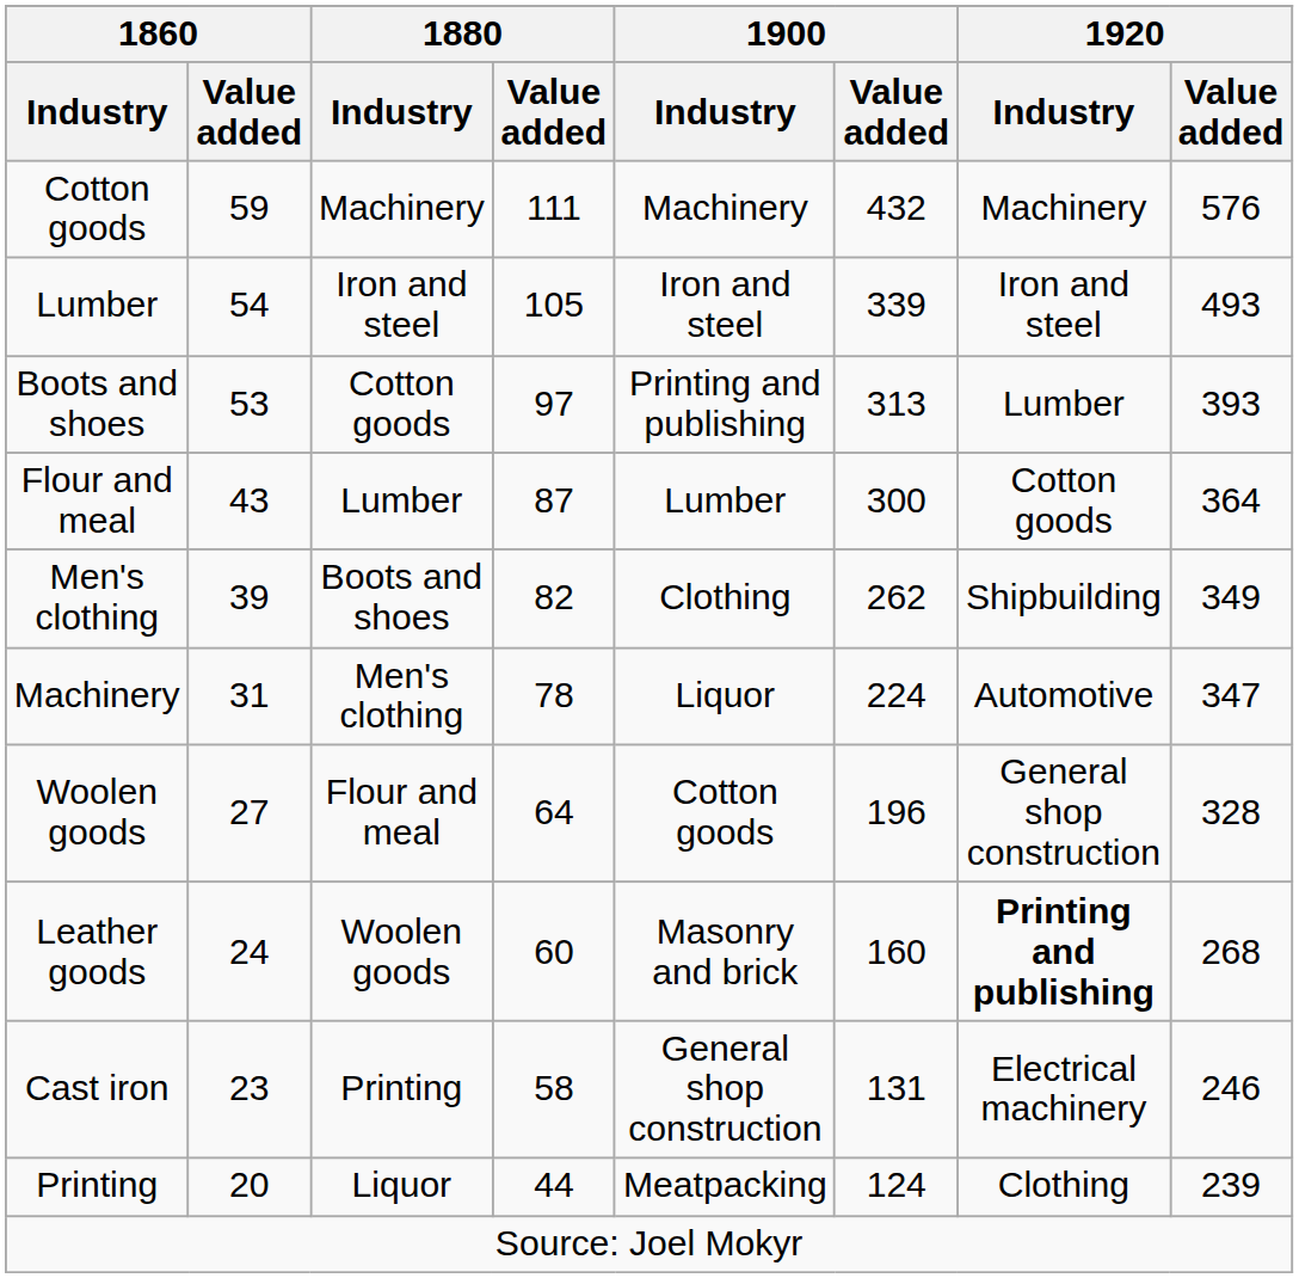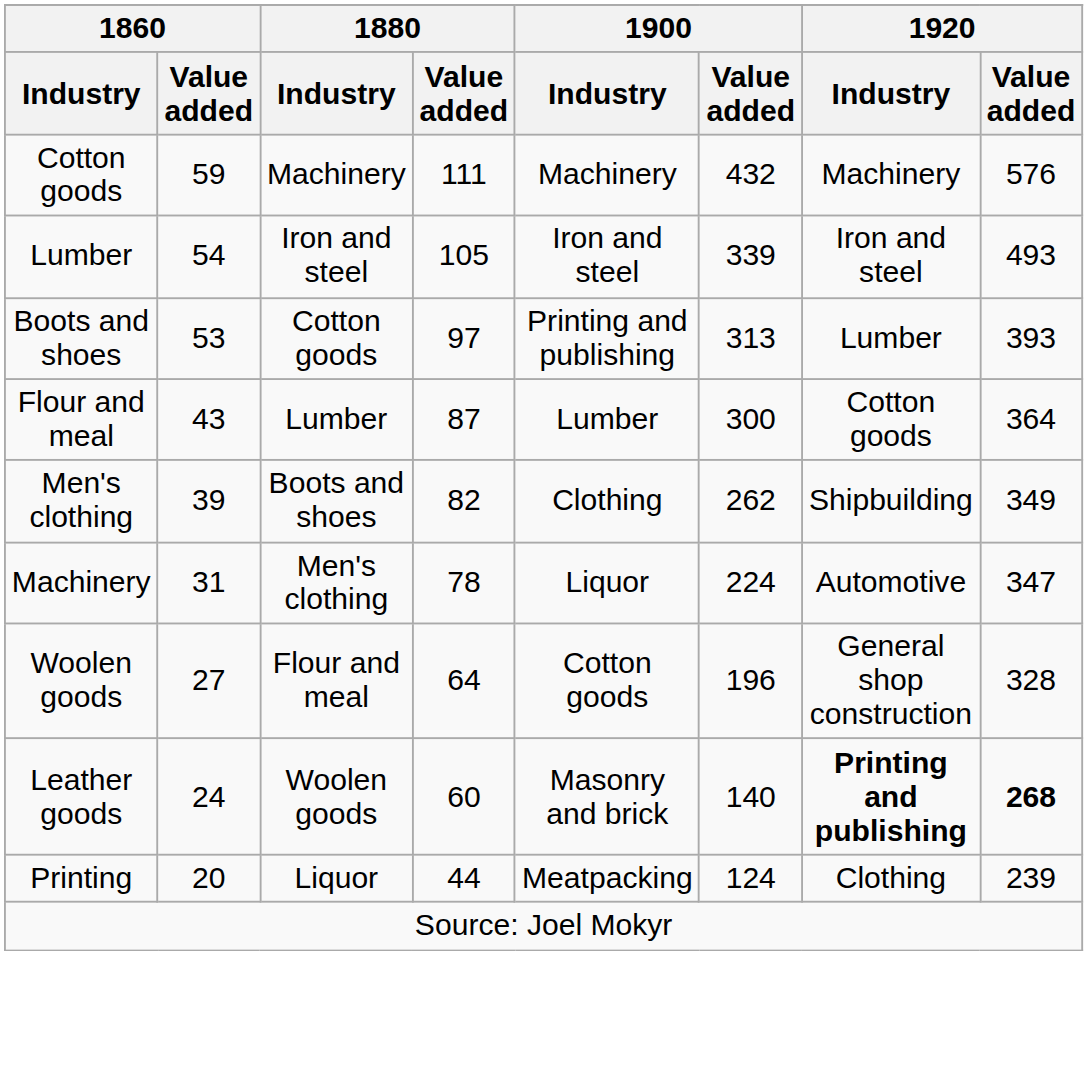 <table class="wikitable" style="text-align:center; width:200px; height:200px;">
 <tr>
 </tr>
 <tr>
 <th colspan="2" style="text-align: center;">1860</th>
 <th colspan="2" style="text-align: center;">1880</th>
 <th colspan="2" style="text-align: center;">1900</th>
 <th colspan="2" style="text-align: center;">1920</th>
 </tr>
 <tr>
 <th>Industry</th>
 <th>Value added</th>
 <th>Industry</th>
 <th>Value added</th>
 <th>Industry</th>
 <th>Value added</th>
 <th>Industry</th>
 <th>Value added</th>
 </tr>
 <tr>
 <td>Cotton goods</td>
 <td>59</td>
 <td>Machinery</td>
 <td>111</td>
 <td>Machinery</td>
 <td>432</td>
 <td>Machinery</td>
 <td>576</td>
 </tr>
 <tr>
 <td>Lumber</td>
 <td>54</td>
 <td>Iron and steel</td>
 <td>105</td>
 <td>Iron and steel</td>
 <td>339</td>
 <td>Iron and steel</td>
 <td>493</td>
 </tr>
 <tr>
 <td>Boots and shoes</td>
 <td>53</td>
 <td>Cotton goods</td>
 <td>97</td>
 <td>Printing and publishing</td>
 <td>313</td>
 <td>Lumber</td>
 <td>393</td>
 </tr>
 <tr>
 <td>Flour and meal</td>
 <td>43</td>
 <td>Lumber</td>
 <td>87</td>
 <td>Lumber</td>
 <td>300</td>
 <td>Cotton goods</td>
 <td>364</td>
 </tr>
 <tr>
 <td>Men's clothing</td>
 <td>39</td>
 <td>Boots and shoes</td>
 <td>82</td>
 <td>Clothing</td>
 <td>262</td>
 <td>Shipbuilding</td>
 <td>349</td>
 </tr>
 <tr>
 <td>Machinery</td>
 <td>31</td>
 <td>Men's clothing</td>
 <td>78</td>
 <td>Liquor</td>
 <td>224</td>
 <td>Automotive</td>
 <td>347</td>
 </tr>
 <tr>
 <td>Woolen goods</td>
 <td>27</td>
 <td>Flour and meal</td>
 <td>64</td>
 <td>Cotton goods</td>
 <td>196</td>
 <td>General shop construction</td>
 <td>328</td>
 </tr>
 <tr>
 <td>Leather goods</td>
 <td>24</td>
 <td>Woolen goods</td>
 <td>60</td>
 <td>Masonry and brick</td>
-<td>160</td>
+<td>140</td>
 <td><strong>Printing and publishing</strong></td>
-<td>268</td>
-</tr>
-<tr>
-<td>Cast iron</td>
-<td>23</td>
-<td>Printing</td>
-<td>58</td>
-<td>General shop construction</td>
-<td>131</td>
-<td>Electrical machinery</td>
-<td>246</td>
+<td><strong>268</strong></td>
 </tr>
 <tr>
 <td>Printing</td>
 <td>20</td>
 <td>Liquor</td>
 <td>44</td>
 <td>Meatpacking</td>
 <td>124</td>
 <td>Clothing</td>
 <td>239</td>
 </tr>
 <tr>
 <td colspan=8>Source: Joel Mokyr</td>
 </tr>
 </table>
